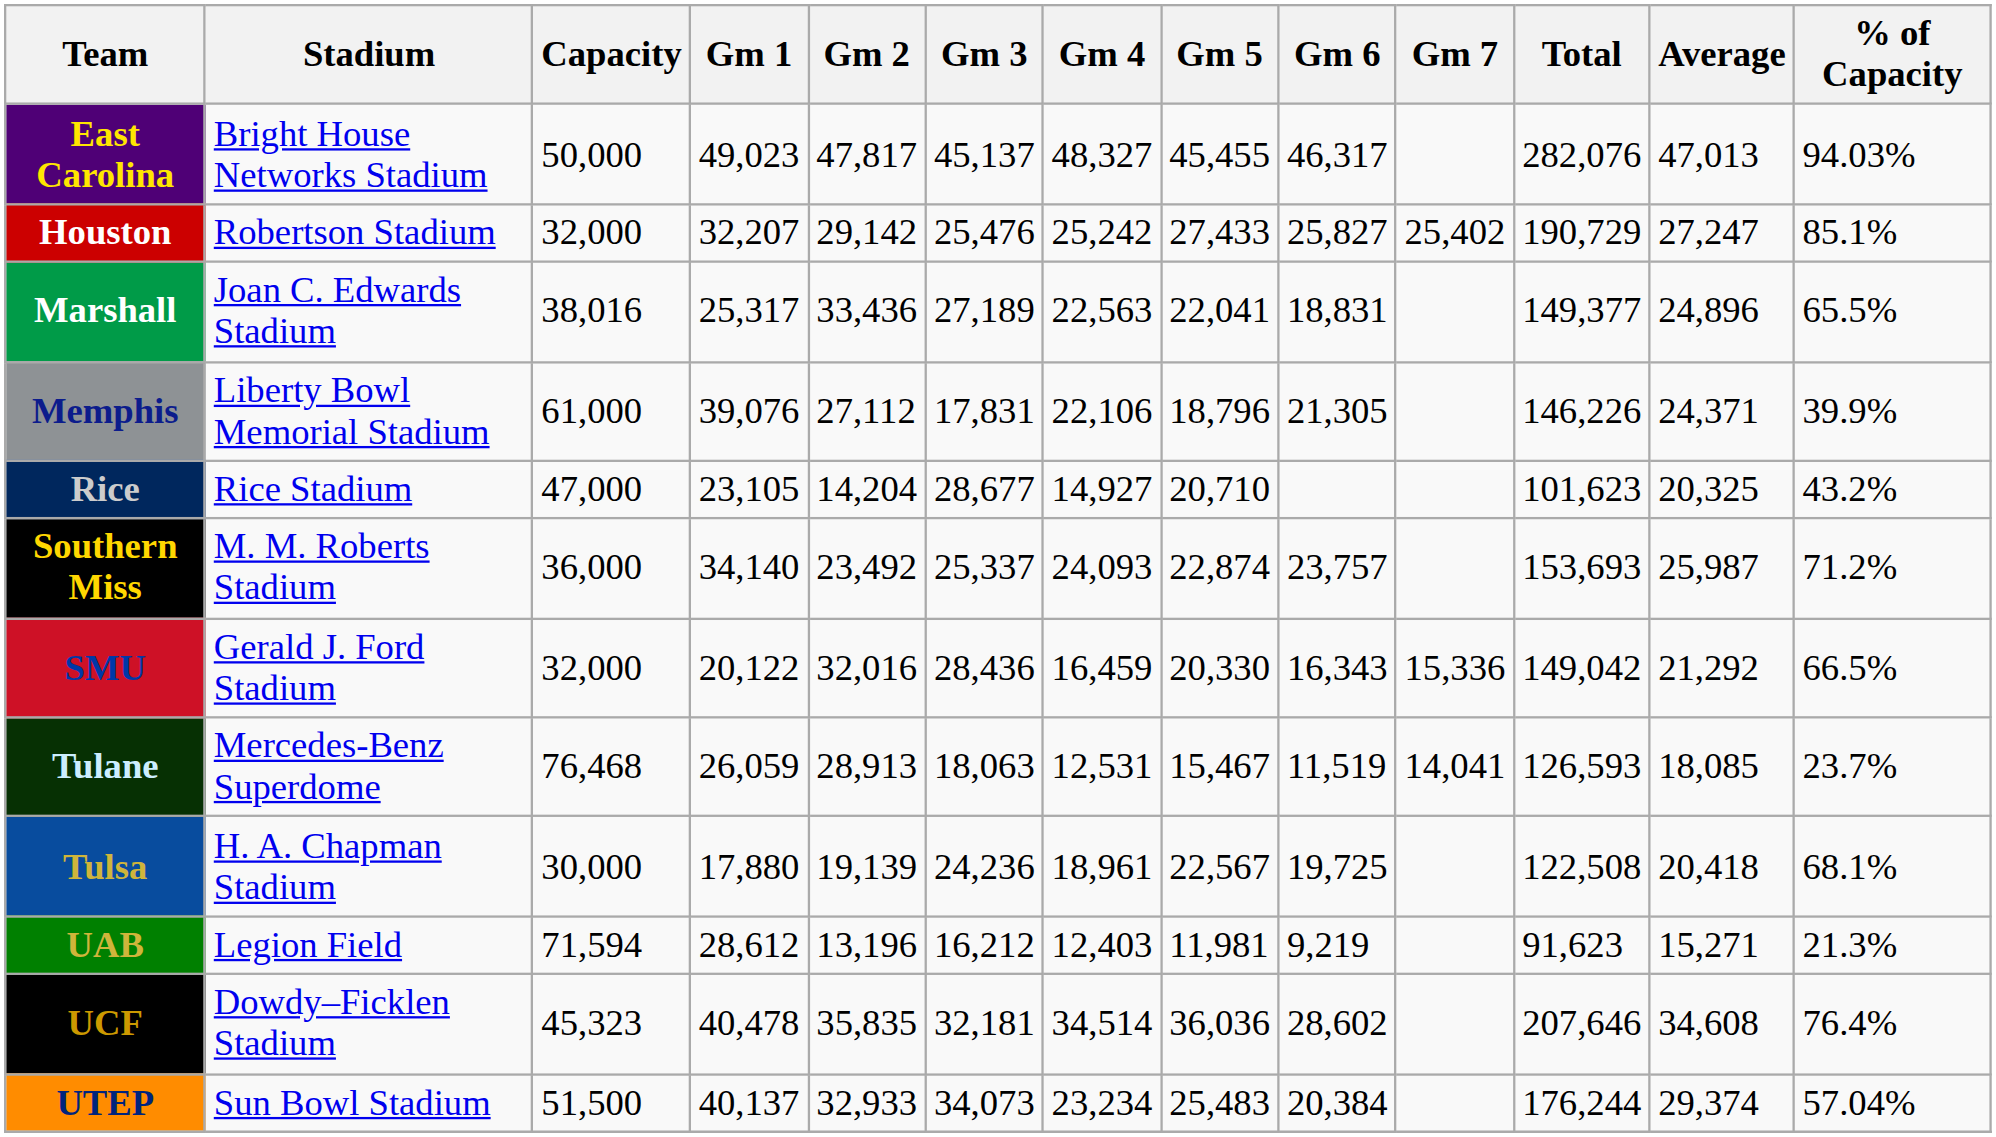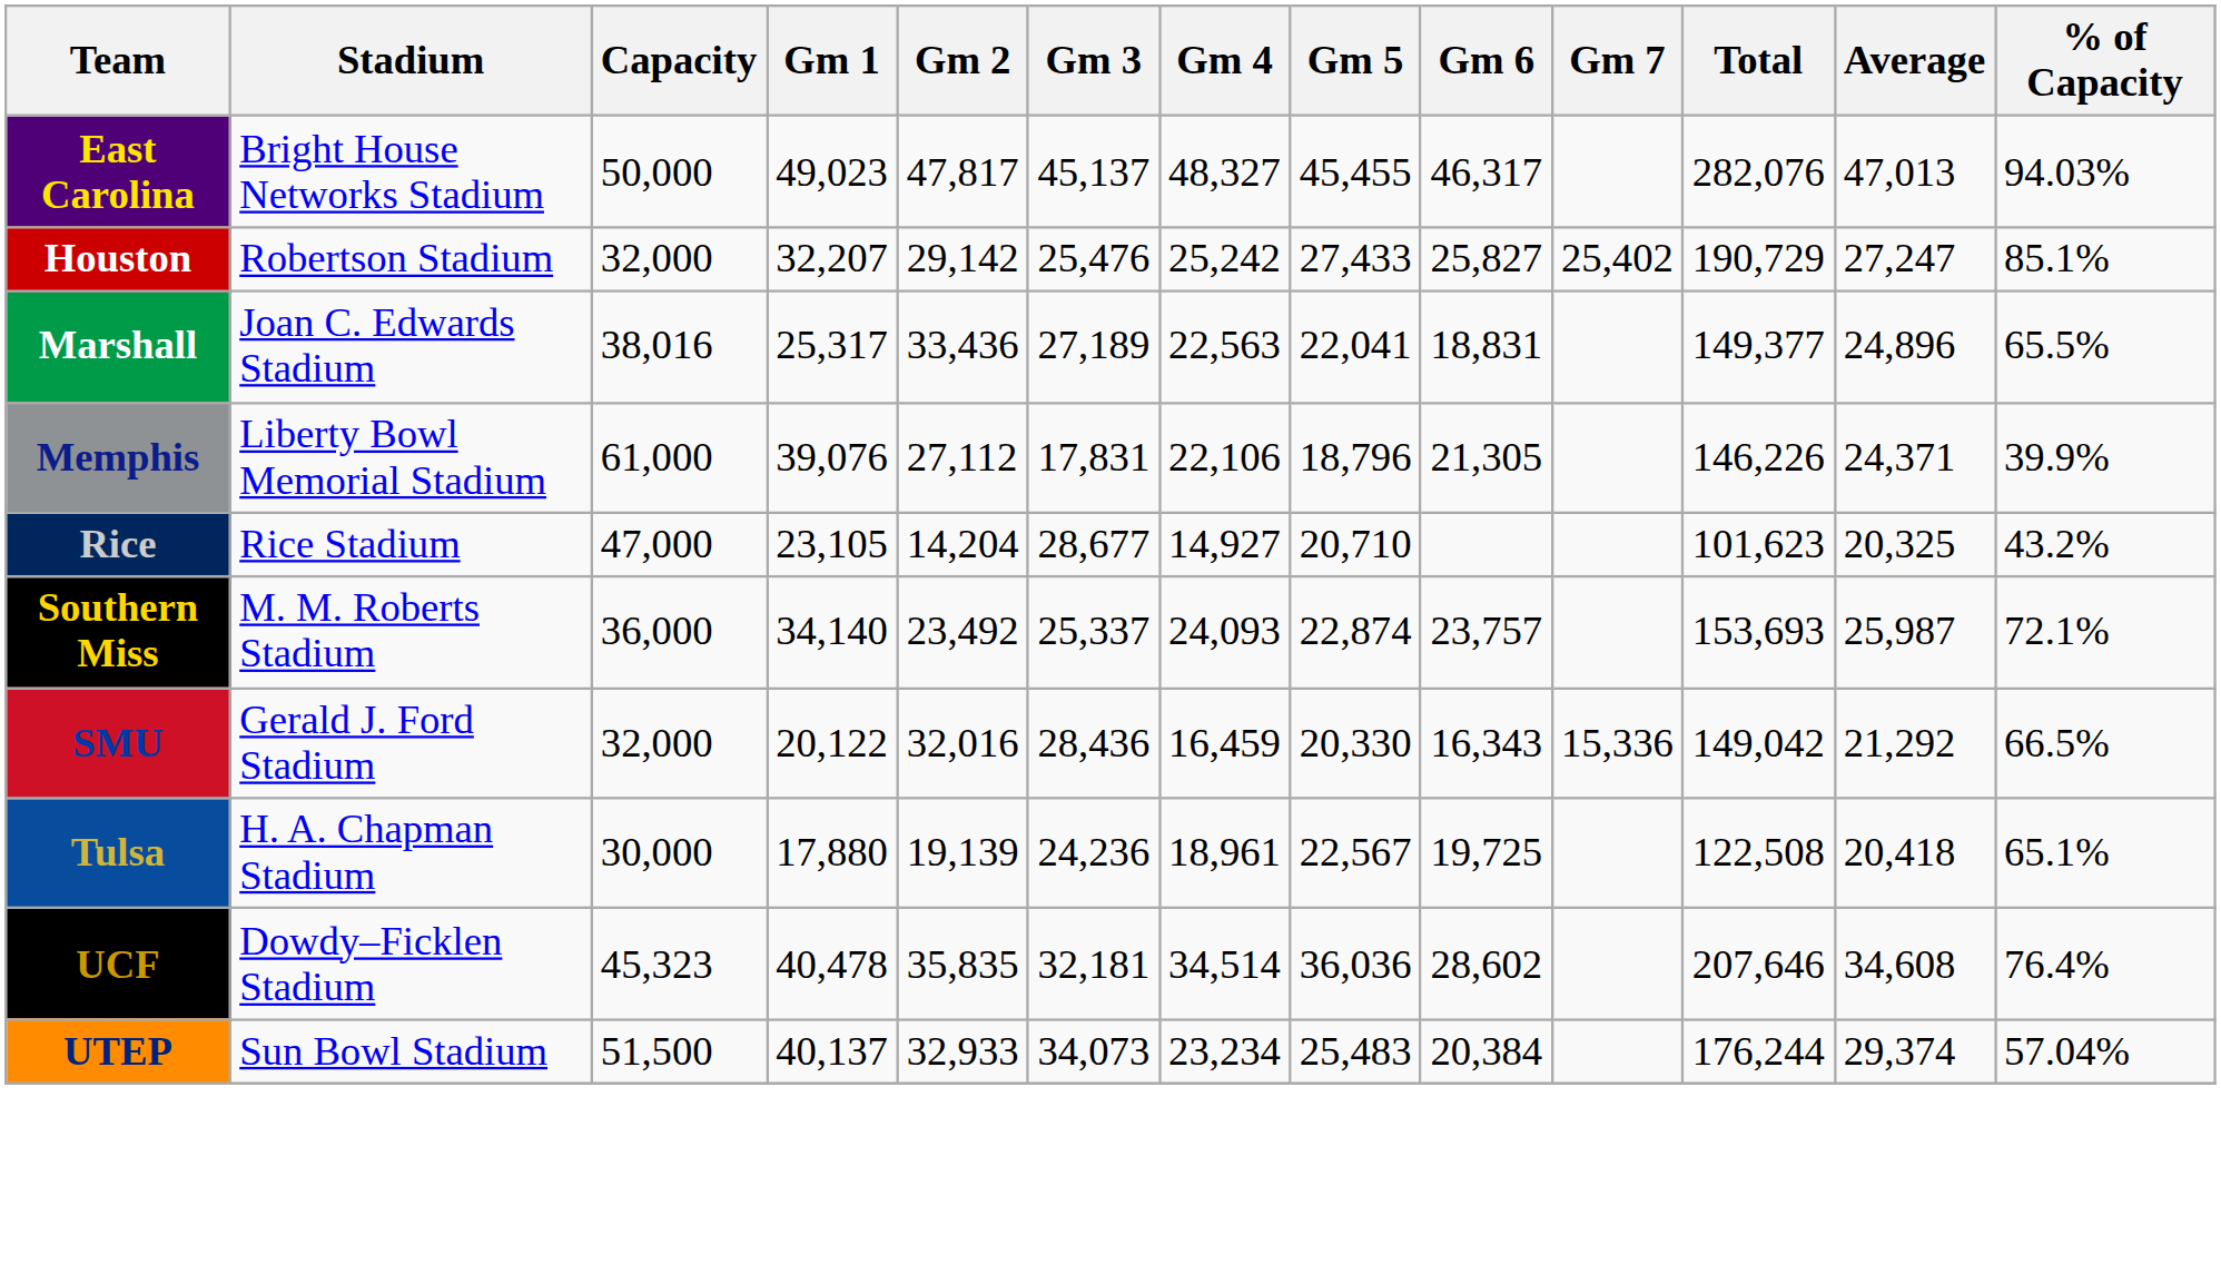 <table class="wikitable sortable">
 <tr>
 <th>Team</th>
 <th>Stadium</th>
 <th>Capacity</th>
 <th>Gm 1</th>
 <th>Gm 2</th>
 <th>Gm 3</th>
 <th>Gm 4</th>
 <th>Gm 5</th>
 <th>Gm 6</th>
 <th>Gm 7</th>
 <th>Total</th>
 <th>Average</th>
 <th>% of Capacity</th>
 </tr>
 <tr>
 <th style="background:#4F0076; color:#FFE600;">East Carolina</th>
 <td><a href='#'>Bright House Networks Stadium</a></td>
 <td>50,000</td>
 <td>49,023</td>
 <td>47,817</td>
 <td>45,137</td>
 <td>48,327</td>
 <td>45,455</td>
 <td>46,317</td>
 <td></td>
 <td>282,076</td>
 <td>47,013</td>
 <td>94.03%</td>
 </tr>
 <tr>
 <th style="background:#CC0000; color:#FFFFFF;">Houston</th>
 <td><a href='#'>Robertson Stadium</a></td>
 <td>32,000</td>
 <td>32,207</td>
 <td>29,142</td>
 <td>25,476</td>
 <td>25,242</td>
 <td>27,433</td>
 <td>25,827</td>
 <td>25,402</td>
 <td>190,729</td>
 <td>27,247</td>
 <td>85.1%</td>
 </tr>
 <tr>
 <th style="background:#009B48; color:#FFFFFF;">Marshall</th>
 <td><a href='#'>Joan C. Edwards Stadium</a></td>
 <td>38,016</td>
 <td>25,317</td>
 <td>33,436</td>
 <td>27,189</td>
 <td>22,563</td>
 <td>22,041</td>
 <td>18,831</td>
 <td></td>
 <td>149,377</td>
 <td>24,896</td>
 <td>65.5%</td>
 </tr>
 <tr>
 <th style="background:#8E9295; color:#0C1C8C;">Memphis</th>
 <td><a href='#'>Liberty Bowl Memorial Stadium</a></td>
 <td>61,000</td>
 <td>39,076</td>
 <td>27,112</td>
 <td>17,831</td>
 <td>22,106</td>
 <td>18,796</td>
 <td>21,305</td>
 <td></td>
 <td>146,226</td>
 <td>24,371</td>
 <td>39.9%</td>
 </tr>
 <tr>
 <th style="background:#00275D; color:#CCCCCC;">Rice</th>
 <td><a href='#'>Rice Stadium</a></td>
 <td>47,000</td>
 <td>23,105</td>
 <td>14,204</td>
 <td>28,677</td>
 <td>14,927</td>
 <td>20,710</td>
 <td></td>
 <td></td>
 <td>101,623</td>
 <td>20,325</td>
 <td>43.2%</td>
 </tr>
 <tr>
 <th style="background:#000000; color:#FFD700;">Southern Miss</th>
 <td><a href='#'>M. M. Roberts Stadium</a></td>
 <td>36,000</td>
 <td>34,140</td>
 <td>23,492</td>
 <td>25,337</td>
 <td>24,093</td>
 <td>22,874</td>
 <td>23,757</td>
 <td></td>
 <td>153,693</td>
 <td>25,987</td>
-<td>71.2%</td>
+<td>72.1%</td>
 </tr>
 <tr>
 <th style="background:#CE1126; color:#0038A8;">SMU</th>
 <td><a href='#'>Gerald J. Ford Stadium</a></td>
 <td>32,000</td>
 <td>20,122</td>
 <td>32,016</td>
 <td>28,436</td>
 <td>16,459</td>
 <td>20,330</td>
 <td>16,343</td>
 <td>15,336</td>
 <td>149,042</td>
 <td>21,292</td>
 <td>66.5%</td>
 </tr>
 <tr>
-<th style="background:#063003; color:#CCEEFF;">Tulane</th>
-<td><a href='#'>Mercedes-Benz Superdome</a></td>
-<td>76,468</td>
-<td>26,059</td>
-<td>28,913</td>
-<td>18,063</td>
-<td>12,531</td>
-<td>15,467</td>
-<td>11,519</td>
-<td>14,041</td>
-<td>126,593</td>
-<td>18,085</td>
-<td>23.7%</td>
-</tr>
-<tr>
 <th style="background:#084c9e; color:#CFB53B;">Tulsa</th>
 <td><a href='#'>H. A. Chapman Stadium</a></td>
 <td>30,000</td>
 <td>17,880</td>
 <td>19,139</td>
 <td>24,236</td>
 <td>18,961</td>
 <td>22,567</td>
 <td>19,725</td>
 <td></td>
 <td>122,508</td>
 <td>20,418</td>
-<td>68.1%</td>
-</tr>
-<tr>
-<th style="background:#008000; color:#CFB53B;">UAB</th>
-<td><a href='#'>Legion Field</a></td>
-<td>71,594</td>
-<td>28,612</td>
-<td>13,196</td>
-<td>16,212</td>
-<td>12,403</td>
-<td>11,981</td>
-<td>9,219</td>
-<td></td>
-<td>91,623</td>
-<td>15,271</td>
-<td>21.3%</td>
+<td>65.1%</td>
 </tr>
 <tr>
 <th style="background:#000000; color:#c90;">UCF</th>
 <td><a href='#'>Dowdy–Ficklen Stadium</a></td>
 <td>45,323</td>
 <td>40,478</td>
 <td>35,835</td>
 <td>32,181</td>
 <td>34,514</td>
 <td>36,036</td>
 <td>28,602</td>
 <td></td>
 <td>207,646</td>
 <td>34,608</td>
 <td>76.4%</td>
 </tr>
 <tr>
 <th style="background:#FF8C00; color:#00247D;">UTEP</th>
 <td><a href='#'>Sun Bowl Stadium</a></td>
 <td>51,500</td>
 <td>40,137</td>
 <td>32,933</td>
 <td>34,073</td>
 <td>23,234</td>
 <td>25,483</td>
 <td>20,384</td>
 <td></td>
 <td>176,244</td>
 <td>29,374</td>
 <td>57.04%</td>
 </tr>
 <tr>
 </tr>
 </table>
